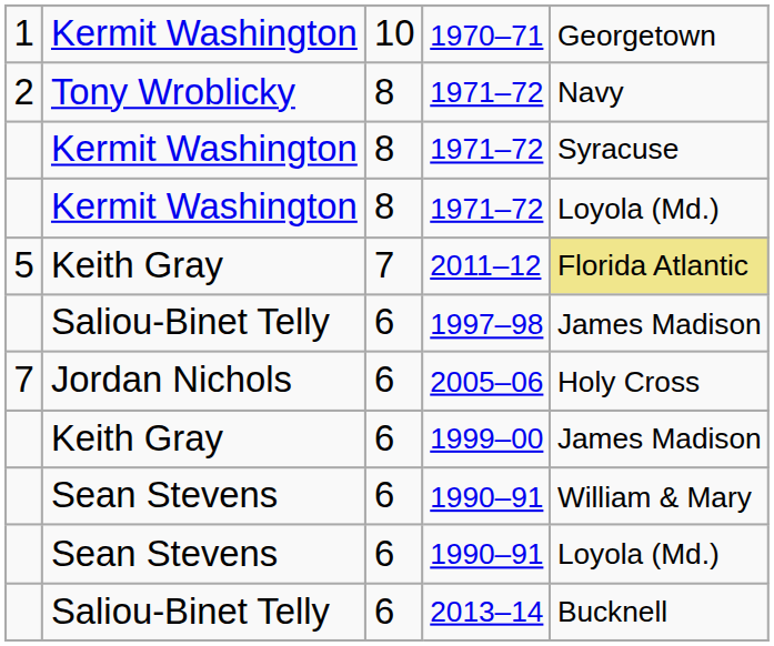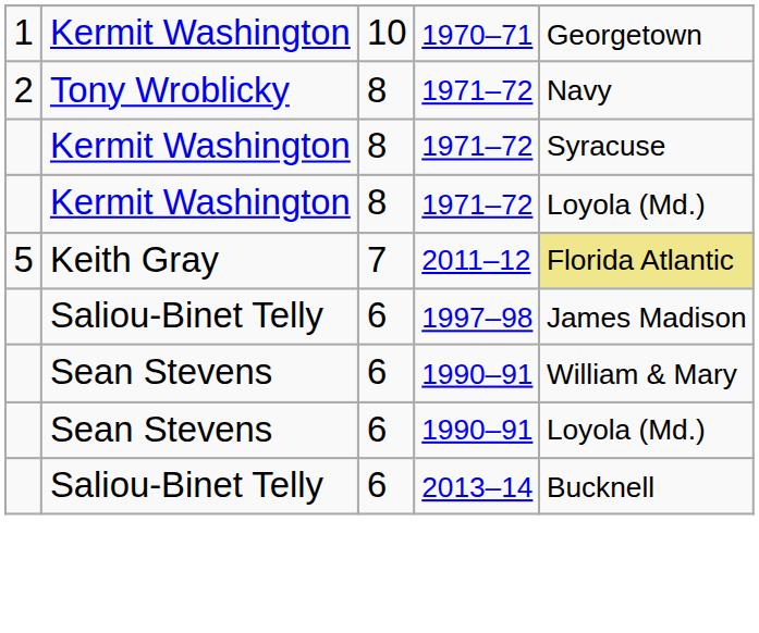 <table class="wikitable">
 <tr>
 </tr>
 <tr>
 <td>1</td>
 <td><a href='#'>Kermit Washington</a></td>
 <td>10</td>
 <td style="font-size:80%;"><a href='#'>1970–71</a></td>
 <td style="font-size:80%;">Georgetown</td>
 </tr>
 <tr>
 <td>2</td>
 <td><a href='#'>Tony Wroblicky</a></td>
 <td>8</td>
 <td style="font-size:80%;"><a href='#'>1971–72</a></td>
 <td style="font-size:80%;">Navy</td>
 </tr>
 <tr>
 <td></td>
 <td><a href='#'>Kermit Washington</a></td>
 <td>8</td>
 <td style="font-size:80%;"><a href='#'>1971–72</a></td>
 <td style="font-size:80%;">Syracuse</td>
 </tr>
 <tr>
 <td></td>
 <td><a href='#'>Kermit Washington</a></td>
 <td>8</td>
 <td style="font-size:80%;"><a href='#'>1971–72</a></td>
 <td style="font-size:80%;">Loyola (Md.)</td>
 </tr>
 <tr>
 <td>5</td>
 <td>Keith Gray</td>
 <td>7</td>
 <td style="font-size:80%;"><a href='#'>2011–12</a></td>
 <td style="background: khaki; font-size:80%;">Florida Atlantic</td>
 </tr>
 <tr>
 <td></td>
 <td>Saliou-Binet Telly</td>
 <td>6</td>
 <td style="font-size:80%;"><a href='#'>1997–98</a></td>
 <td style="font-size:80%;">James Madison</td>
 </tr>
 <tr>
-<td>7</td>
-<td>Jordan Nichols</td>
-<td>6</td>
-<td style="font-size:80%;"><a href='#'>2005–06</a></td>
-<td style="font-size:80%;">Holy Cross</td>
-</tr>
-<tr>
-<td></td>
-<td>Keith Gray</td>
-<td>6</td>
-<td style="font-size:80%;"><a href='#'>1999–00</a></td>
-<td style="font-size:80%;">James Madison</td>
-</tr>
-<tr>
 <td></td>
 <td>Sean Stevens</td>
 <td>6</td>
 <td style="font-size:80%;"><a href='#'>1990–91</a></td>
 <td style="font-size:80%;">William & Mary</td>
 </tr>
 <tr>
 <td></td>
 <td>Sean Stevens</td>
 <td>6</td>
 <td style="font-size:80%;"><a href='#'>1990–91</a></td>
 <td style="font-size:80%;">Loyola (Md.)</td>
 </tr>
 <tr>
 <td></td>
 <td>Saliou-Binet Telly</td>
 <td>6</td>
 <td style="font-size:80%;"><a href='#'>2013–14</a></td>
 <td style="font-size:80%;">Bucknell</td>
 </tr>
 </table>
